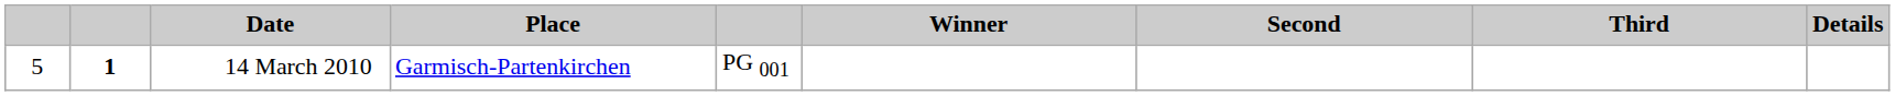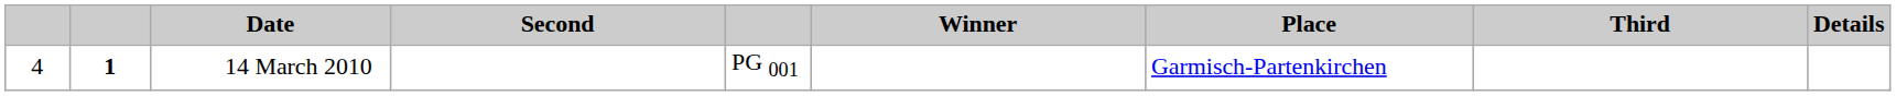 <table class="wikitable plainrowheaders" style="background:#fff; font-size:86%; line-height:16px; border:grey solid 1px; border-collapse:collapse;">
 <tr style="background:#ccc; text-align:center;">
 <td align="center" width="30"></td>
 <td align="center" width="40"></td>
 <td align="center" width="130"><strong>Date</strong></td>
-<td align="center" width="180"><strong>Place</strong></td>
+<td align="center" width="185"><strong>Second</strong></td>
 <td align="center" width="42"></td>
 <td align="center" width="185"><strong>Winner</strong></td>
-<td align="center" width="185"><strong>Second</strong></td>
+<td align="center" width="180"><strong>Place</strong></td>
 <td align="center" width="185"><strong>Third</strong></td>
 <td align="center" width="10"><strong>Details</strong></td>
 </tr>
 <tr>
-<td align=center>5</td>
+<td align=center>4</td>
 <td align=center><strong>1</strong></td>
 <td align=right>14 March 2010  </td>
-<td> <a href='#'>Garmisch-Partenkirchen</a></td>
+<td style="vertical-align: top;"></td>
 <td align=right>PG <sub>001</sub> </td>
 <td style="vertical-align: top;"></td>
-<td style="vertical-align: top;"></td>
+<td> <a href='#'>Garmisch-Partenkirchen</a></td>
 <td style="vertical-align: top;"></td>
 <td></td>
 </tr>
 </table>
